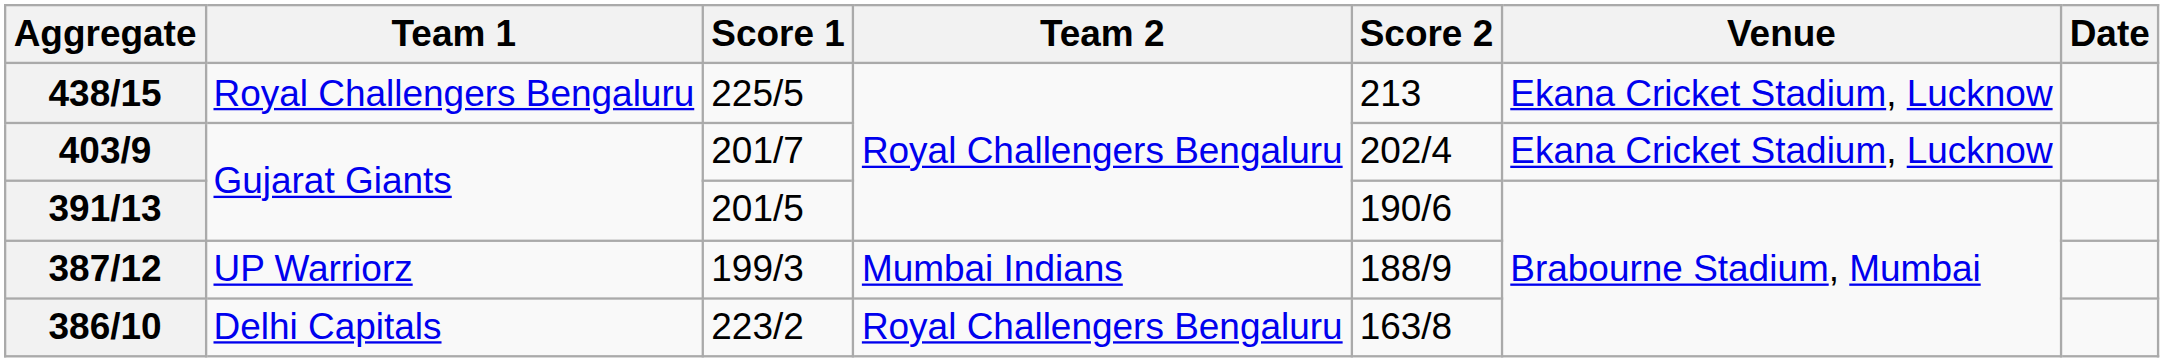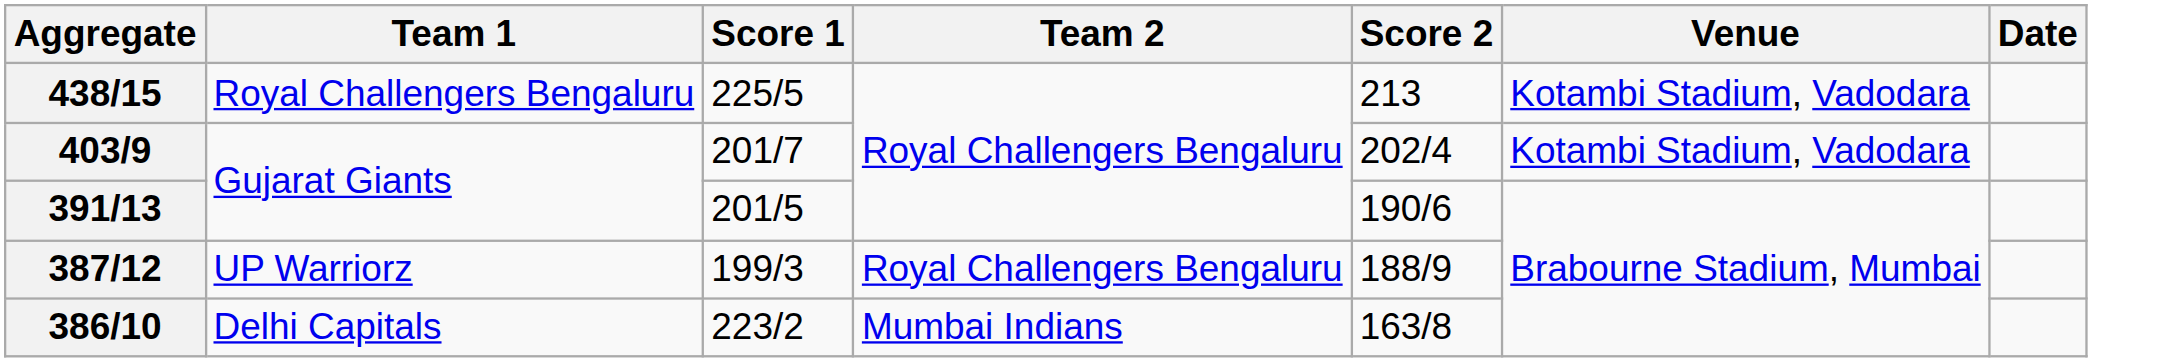 <table class="wikitable">
 <tr>
 <th>Aggregate</th>
 <th>Team 1</th>
 <th>Score 1</th>
 <th>Team 2</th>
 <th>Score 2</th>
 <th>Venue</th>
 <th>Date</th>
 </tr>
 <tr>
 <th>438/15</th>
 <td><a href='#'>Royal Challengers Bengaluru</a></td>
 <td>225/5</td>
 <td rowspan="3"><a href='#'>Royal Challengers Bengaluru</a></td>
 <td>213</td>
-<td><a href='#'>Ekana Cricket Stadium</a>, <a href='#'>Lucknow</a></td>
+<td><a href='#'>Kotambi Stadium</a>, <a href='#'>Vadodara</a></td>
 <td></td>
 </tr>
 <tr>
 <th>403/9</th>
 <td rowspan="2"><a href='#'>Gujarat Giants</a></td>
 <td>201/7</td>
 <td>202/4</td>
-<td><a href='#'>Ekana Cricket Stadium</a>, <a href='#'>Lucknow</a></td>
+<td><a href='#'>Kotambi Stadium</a>, <a href='#'>Vadodara</a></td>
 <td></td>
 </tr>
 <tr>
 <th>391/13</th>
 <td>201/5</td>
 <td>190/6</td>
 <td rowspan="3"><a href='#'>Brabourne Stadium</a>, <a href='#'>Mumbai</a></td>
 <td></td>
 </tr>
 <tr>
 <th>387/12</th>
 <td><a href='#'>UP Warriorz</a></td>
 <td>199/3</td>
-<td><a href='#'>Mumbai Indians</a></td>
+<td><a href='#'>Royal Challengers Bengaluru</a></td>
 <td>188/9</td>
 <td></td>
 </tr>
 <tr>
 <th>386/10</th>
 <td><a href='#'>Delhi Capitals</a></td>
 <td>223/2</td>
-<td><a href='#'>Royal Challengers Bengaluru</a></td>
+<td><a href='#'>Mumbai Indians</a></td>
 <td>163/8</td>
 <td></td>
 </tr>
 </table>
